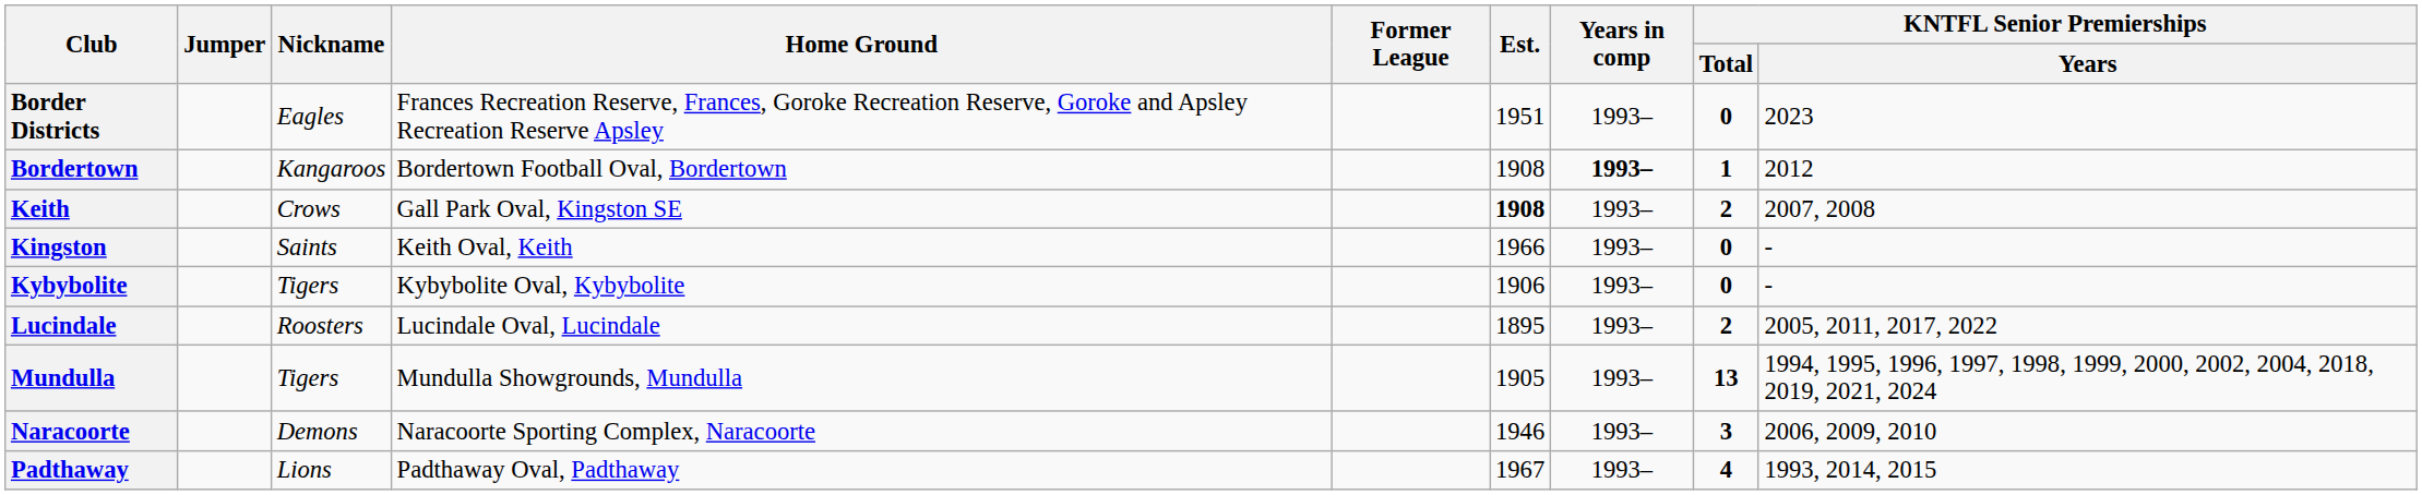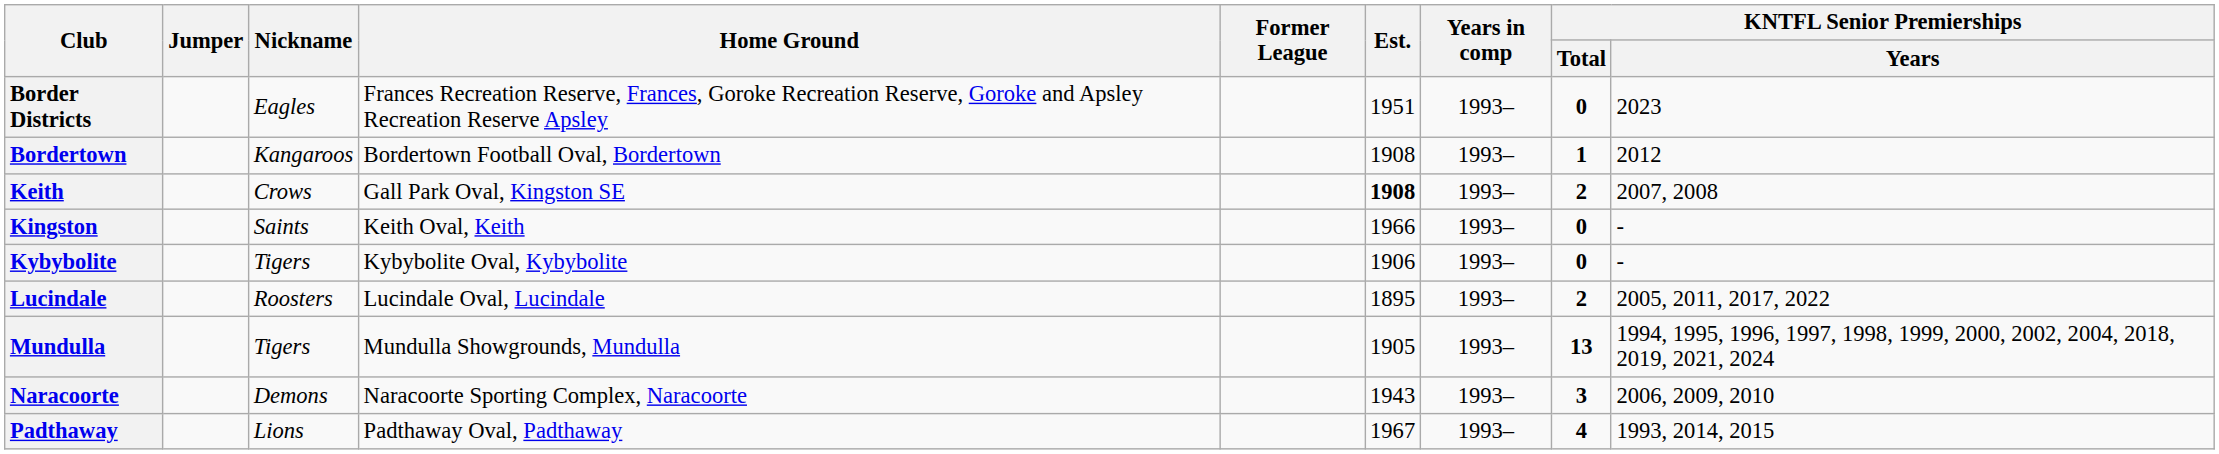 <table class="wikitable sortable">
 <tr>
 <th rowspan="2">Club</th>
 <th rowspan="2">Jumper</th>
 <th rowspan="2">Nickname</th>
 <th rowspan="2">Home Ground</th>
 <th rowspan="2">Former League</th>
 <th rowspan="2">Est.</th>
 <th rowspan="2">Years in comp</th>
 <th colspan="2">KNTFL Senior Premierships</th>
 </tr>
 <tr>
 <th>Total</th>
 <th>Years</th>
 </tr>
 <tr>
 <th style="text-align:left">Border Districts</th>
 <td></td>
 <td><em>Eagles</em></td>
 <td>Frances Recreation Reserve, <a href='#'>Frances</a>, Goroke Recreation Reserve, <a href='#'>Goroke</a> and Apsley Recreation Reserve <a href='#'>Apsley</a></td>
 <td align="center"></td>
 <td align="center">1951</td>
 <td align="center">1993–</td>
 <td align="center"><strong>0</strong></td>
 <td>2023</td>
 </tr>
 <tr>
 <th style="text-align:left"><a href='#'>Bordertown</a></th>
 <td></td>
 <td><em>Kangaroos</em></td>
 <td>Bordertown Football Oval, <a href='#'>Bordertown</a></td>
 <td align="center"></td>
 <td align="center">1908</td>
-<td align="center"><strong>1993–</strong></td>
+<td align="center">1993–</td>
 <td align="center"><strong>1</strong></td>
 <td>2012</td>
 </tr>
 <tr>
 <th style="text-align:left"><a href='#'>Keith</a></th>
 <td></td>
 <td><em>Crows</em></td>
 <td>Gall Park Oval, <a href='#'>Kingston SE</a></td>
 <td align="center"></td>
 <td align="center"><strong>1908</strong></td>
 <td align="center">1993–</td>
 <td align="center"><strong>2</strong></td>
 <td>2007, 2008</td>
 </tr>
 <tr>
 <th style="text-align:left"><a href='#'>Kingston</a></th>
 <td></td>
 <td><em>Saints</em></td>
 <td>Keith Oval, <a href='#'>Keith</a></td>
 <td align="center"></td>
 <td align="center">1966</td>
 <td align="center">1993–</td>
 <td align="center"><strong>0</strong></td>
 <td>-</td>
 </tr>
 <tr>
 <th style="text-align:left"><a href='#'>Kybybolite</a></th>
 <td></td>
 <td><em>Tigers</em></td>
 <td>Kybybolite Oval, <a href='#'>Kybybolite</a></td>
 <td align="center"></td>
 <td align="center">1906</td>
 <td align="center">1993–</td>
 <td align="center"><strong>0</strong></td>
 <td>-</td>
 </tr>
 <tr>
 <th style="text-align:left"><a href='#'>Lucindale</a></th>
 <td></td>
 <td><em>Roosters</em></td>
 <td>Lucindale Oval, <a href='#'>Lucindale</a></td>
 <td align="center"></td>
 <td align="center">1895</td>
 <td align="center">1993–</td>
 <td align="center"><strong>2</strong></td>
 <td>2005, 2011, 2017, 2022</td>
 </tr>
 <tr>
 <th style="text-align:left"><a href='#'>Mundulla</a></th>
 <td></td>
 <td><em>Tigers</em></td>
 <td>Mundulla Showgrounds, <a href='#'>Mundulla</a></td>
 <td align="center"></td>
 <td align="center">1905</td>
 <td align="center">1993–</td>
 <td align="center"><strong>13</strong></td>
 <td>1994, 1995, 1996, 1997, 1998, 1999, 2000, 2002, 2004, 2018, 2019, 2021, 2024</td>
 </tr>
 <tr>
 <th style="text-align:left"><a href='#'>Naracoorte</a></th>
 <td></td>
 <td><em>Demons</em></td>
 <td>Naracoorte Sporting Complex, <a href='#'>Naracoorte</a></td>
 <td align="center"></td>
-<td align="center">1946</td>
+<td align="center">1943</td>
 <td align="center">1993–</td>
 <td align="center"><strong>3</strong></td>
 <td>2006, 2009, 2010</td>
 </tr>
 <tr>
 <th style="text-align:left"><a href='#'>Padthaway</a></th>
 <td></td>
 <td><em>Lions</em></td>
 <td>Padthaway Oval, <a href='#'>Padthaway</a></td>
 <td align="center"></td>
 <td align="center">1967</td>
 <td align="center">1993–</td>
 <td align="center"><strong>4</strong></td>
 <td>1993, 2014, 2015</td>
 </tr>
 </table>
